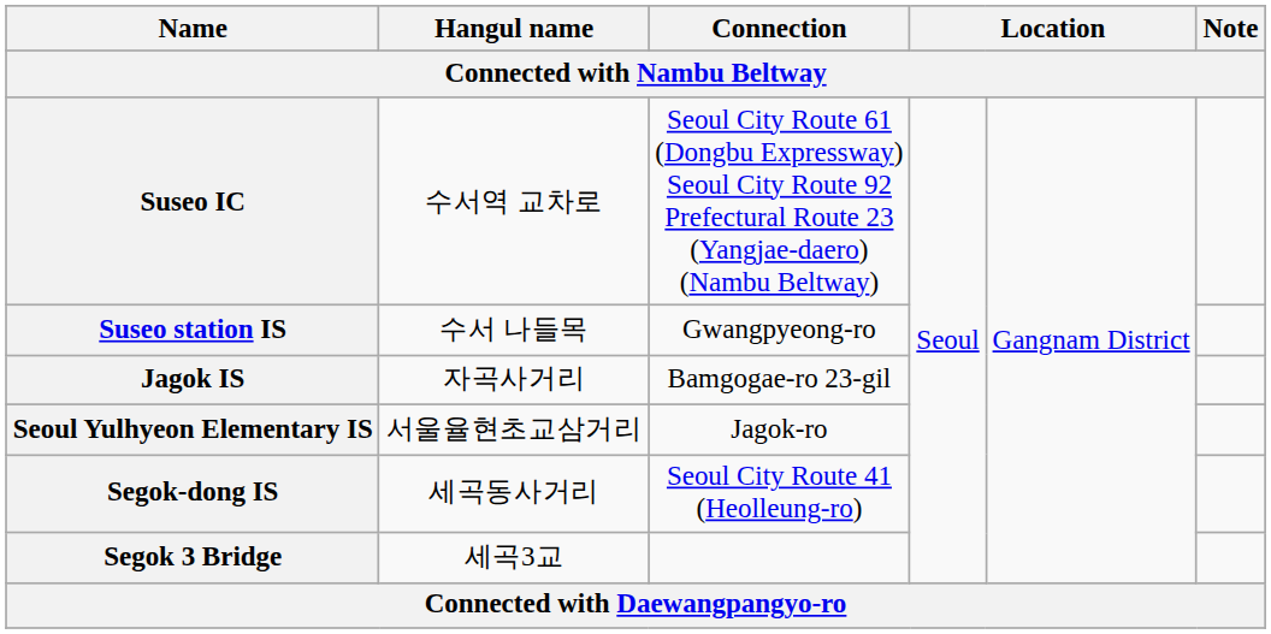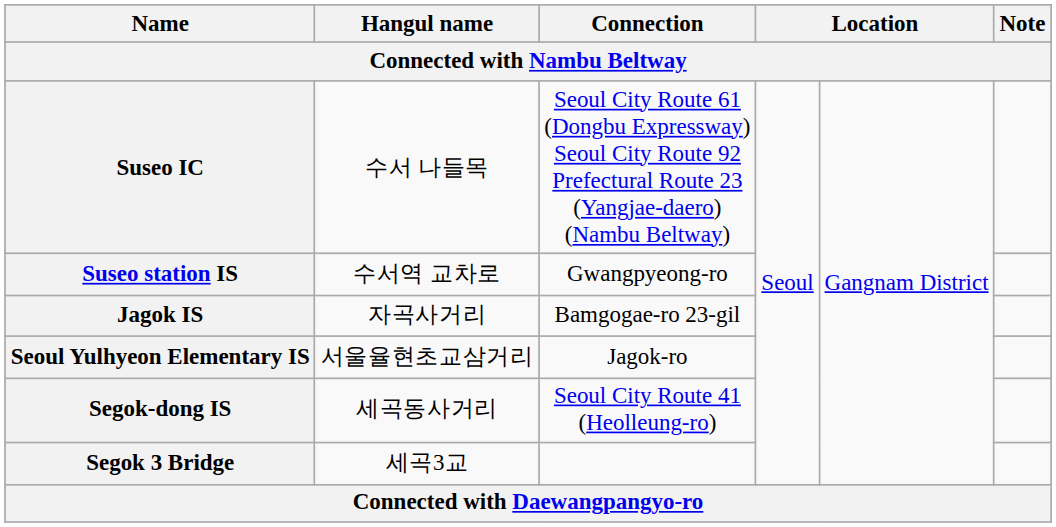 <table class="wikitable" style="font-size: 85%; text-align: center; margin:1em auto;">
 <tr>
 <th>Name </th>
 <th>Hangul name</th>
 <th>Connection</th>
 <th colspan="2">Location</th>
 <th>Note</th>
 </tr>
 <tr>
 <th colspan=6>Connected with <a href='#'>Nambu Beltway</a></th>
 </tr>
 <tr>
 <th>Suseo IC</th>
-<td>수서역 교차로</td>
+<td>수서 나들목</td>
 <td><a href='#'>Seoul City Route 61</a><br>(<a href='#'>Dongbu Expressway</a>)<br><a href='#'>Seoul City Route 92</a><br><a href='#'>Prefectural Route 23</a><br>(<a href='#'>Yangjae-daero</a>)<br>(<a href='#'>Nambu Beltway</a>)</td>
 <td rowspan=6><a href='#'>Seoul</a></td>
 <td rowspan=6><a href='#'>Gangnam District</a></td>
 <td></td>
 </tr>
 <tr>
 <th><a href='#'>Suseo station</a> IS</th>
-<td>수서 나들목</td>
+<td>수서역 교차로</td>
 <td>Gwangpyeong-ro</td>
 <td></td>
 </tr>
 <tr>
 <th>Jagok IS</th>
 <td>자곡사거리</td>
 <td>Bamgogae-ro 23-gil</td>
 <td></td>
 </tr>
 <tr>
 <th>Seoul Yulhyeon Elementary IS</th>
 <td>서울율현초교삼거리</td>
 <td>Jagok-ro</td>
 <td></td>
 </tr>
 <tr>
 <th>Segok-dong IS</th>
 <td>세곡동사거리</td>
 <td><a href='#'>Seoul City Route 41</a><br>(<a href='#'>Heolleung-ro</a>)</td>
 <td></td>
 </tr>
 <tr>
 <th>Segok 3 Bridge</th>
 <td>세곡3교</td>
 <td></td>
 <td></td>
 </tr>
 <tr>
 <th colspan=6>Connected with <a href='#'>Daewangpangyo-ro</a></th>
 </tr>
 </table>
